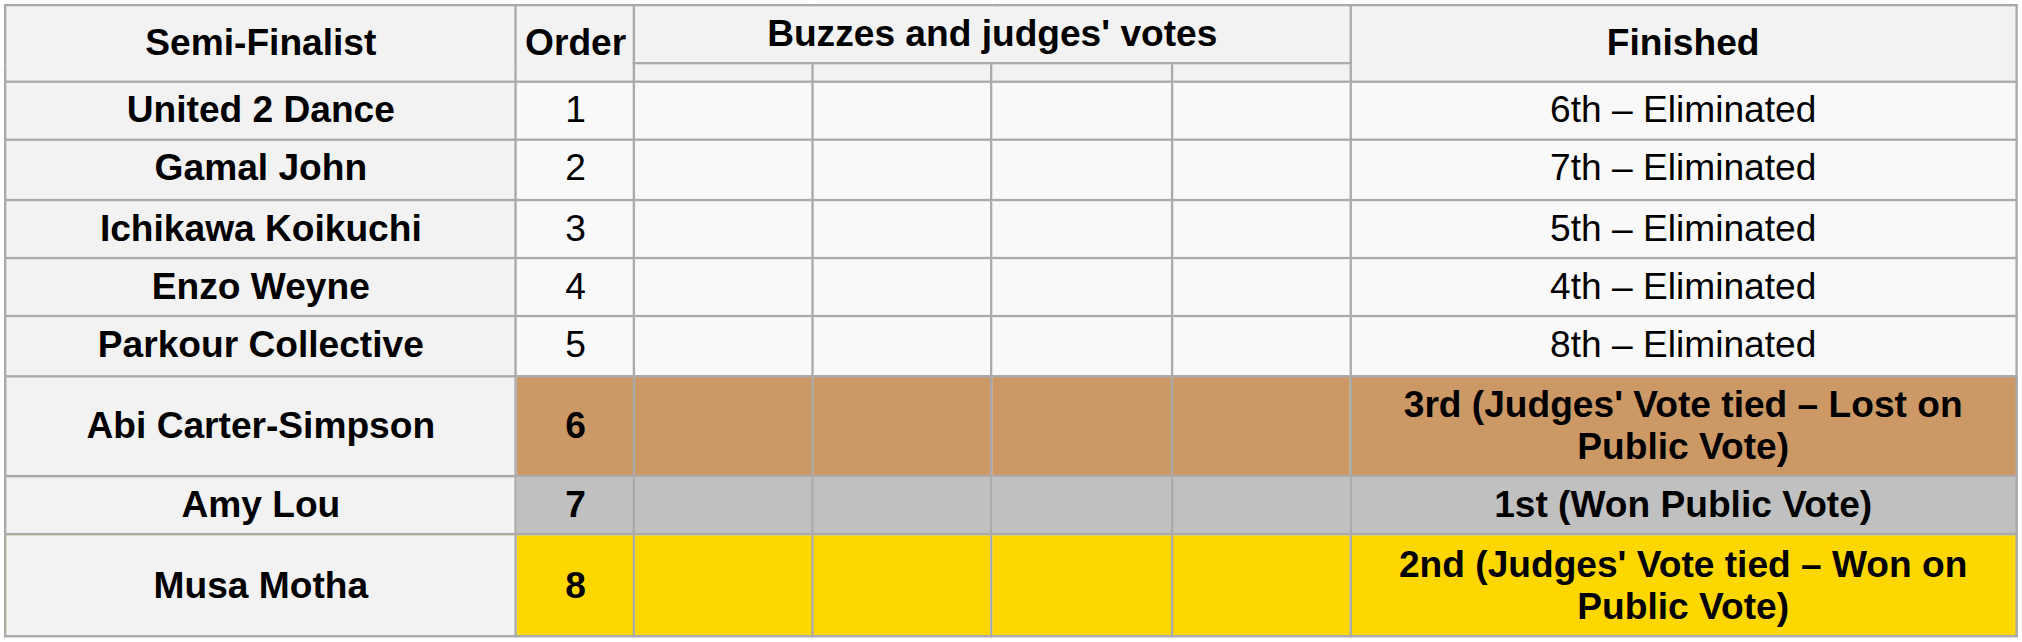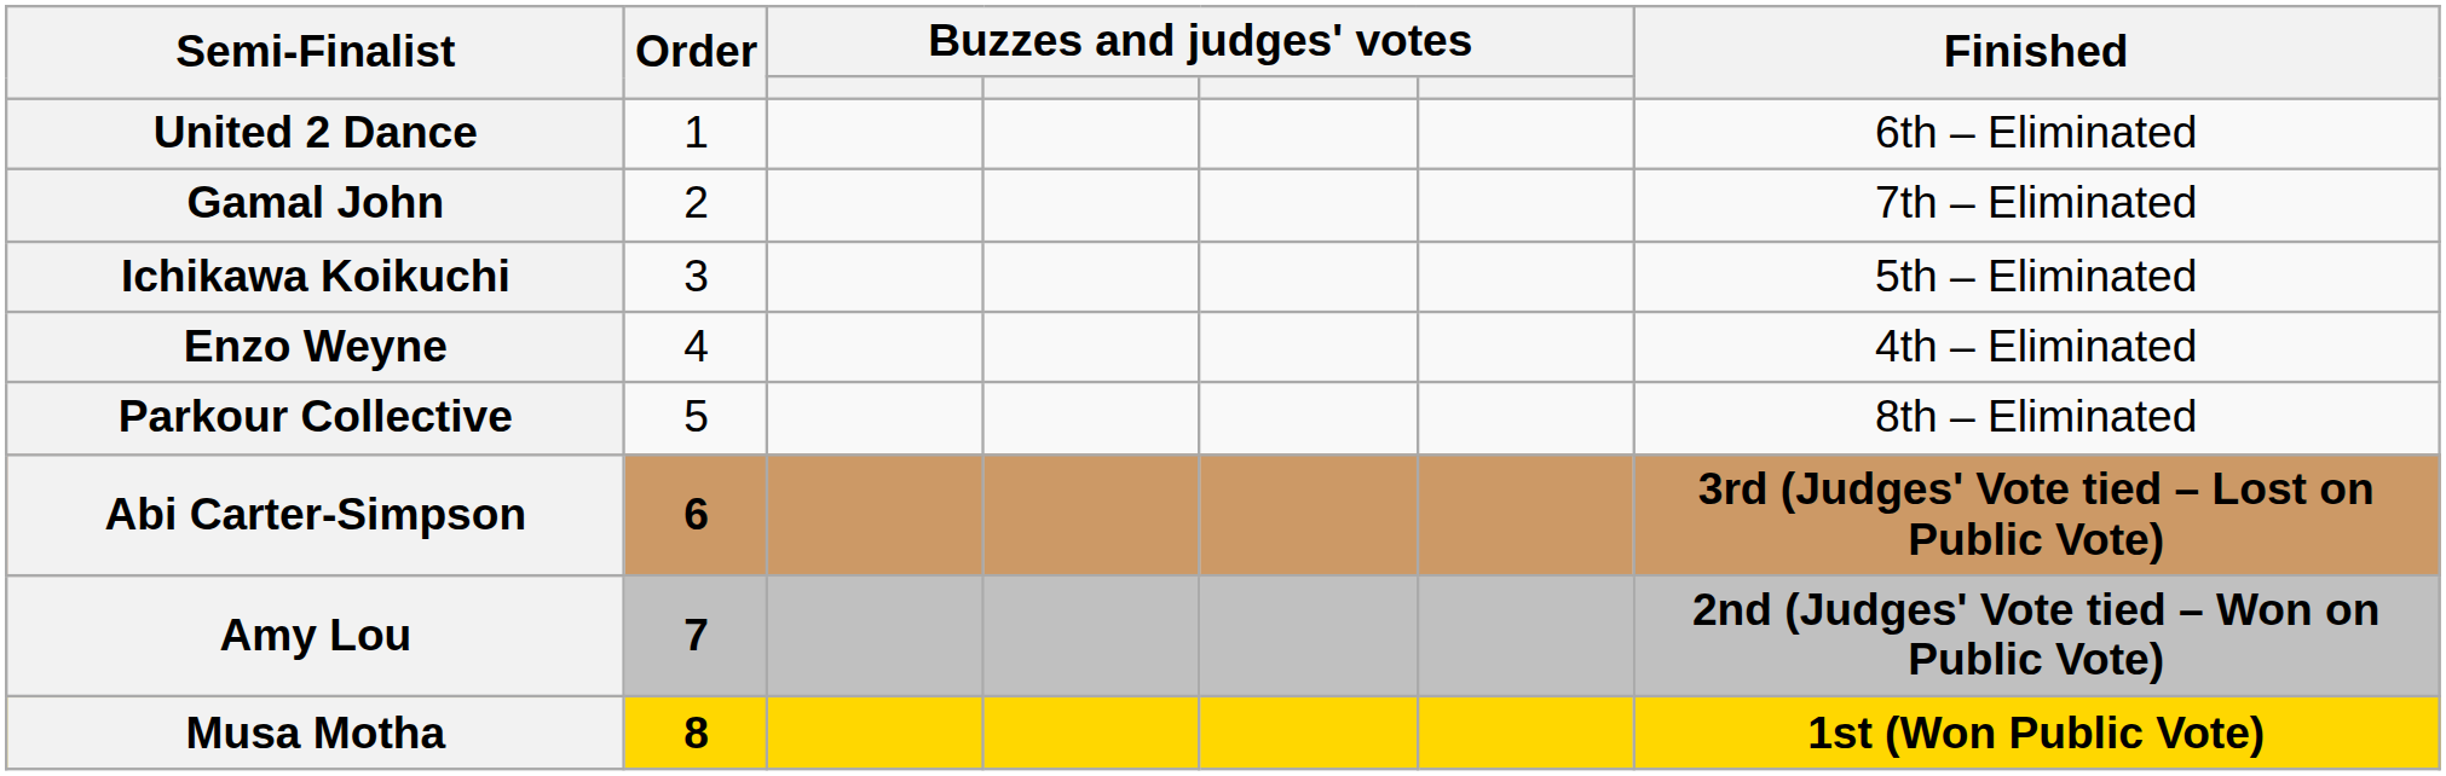 <table class="wikitable plainrowheaders sortable" style="text-align:center;">
 <tr>
 <th scope="col" rowspan="2" class="unsortable" style="width:17em;">Semi-Finalist</th>
 <th scope="col" rowspan="2" style="width:1em;">Order</th>
 <th scope="col" colspan="4" class="unsortable" style="width:24em;">Buzzes and judges' votes</th>
 <th scope="col" rowspan="2" style="width:23em;">Finished</th>
 </tr>
 <tr>
 <th scope="col" class="unsortable" style="width:6em;"></th>
 <th scope="col" class="unsortable" style="width:6em;"></th>
 <th scope="col" class="unsortable" style="width:6em;"></th>
 <th scope="col" class="unsortable" style="width:6em;"></th>
 </tr>
 <tr>
 <th scope="row">United 2 Dance</th>
 <td>1</td>
 <td style="text-align:center;"></td>
 <td style="text-align:center;"></td>
 <td style="text-align:center;"></td>
 <td style="text-align:center;"></td>
 <td>6th – Eliminated</td>
 </tr>
 <tr>
 <th scope="row">Gamal John</th>
 <td>2</td>
 <td style="text-align:center;"></td>
 <td style="text-align:center;"></td>
 <td style="text-align:center;"></td>
 <td style="text-align:center;"></td>
 <td>7th – Eliminated</td>
 </tr>
 <tr>
 <th scope="row">Ichikawa Koikuchi</th>
 <td>3</td>
 <td style="text-align:center;"></td>
 <td style="text-align:center;"></td>
 <td style="text-align:center;"></td>
 <td style="text-align:center;"></td>
 <td>5th – Eliminated</td>
 </tr>
 <tr>
 <th scope="row">Enzo Weyne</th>
 <td>4</td>
 <td style="text-align:center;"></td>
 <td style="text-align:center;"></td>
 <td style="text-align:center;"></td>
 <td style="text-align:center;"></td>
 <td>4th – Eliminated</td>
 </tr>
 <tr>
 <th scope="row">Parkour Collective</th>
 <td>5</td>
 <td style="text-align:center;"></td>
 <td style="text-align:center;"></td>
 <td style="text-align:center;"></td>
 <td style="text-align:center;"></td>
 <td>8th – Eliminated</td>
 </tr>
 <tr bgcolor=#c96>
 <th scope="row"><strong>Abi Carter-Simpson</strong></th>
 <td><strong>6</strong></td>
 <td style="text-align:center;"></td>
 <td style="text-align:center;"></td>
 <td style="text-align:center;"></td>
 <td style="text-align:center;"></td>
 <td><strong>3rd (Judges' Vote tied – Lost on Public Vote)</strong></td>
 </tr>
 <tr bgcolor="silver">
 <th scope="row"><strong>Amy Lou</strong></th>
 <td><strong>7</strong></td>
 <td style="text-align:center;"></td>
 <td style="text-align:center;"></td>
 <td style="text-align:center;"></td>
 <td style="text-align:center;"></td>
-<td><strong>1st (Won Public Vote)</strong></td>
+<td><strong>2nd (Judges' Vote tied – Won on Public Vote)</strong></td>
 </tr>
 <tr bgcolor="gold">
 <th scope="row"><strong>Musa Motha</strong></th>
 <td><strong>8</strong></td>
 <td style="text-align:center;"></td>
 <td style="text-align:center;"></td>
 <td style="text-align:center;"></td>
 <td style="text-align:center;"></td>
-<td><strong>2nd (Judges' Vote tied – Won on Public Vote)</strong></td>
+<td><strong>1st (Won Public Vote)</strong></td>
 </tr>
 </table>
